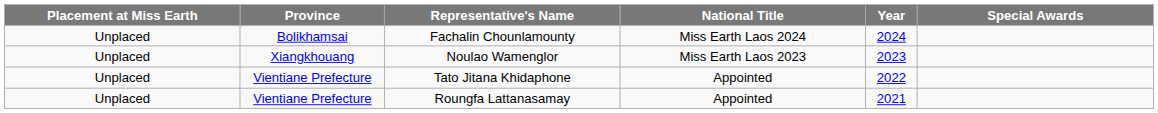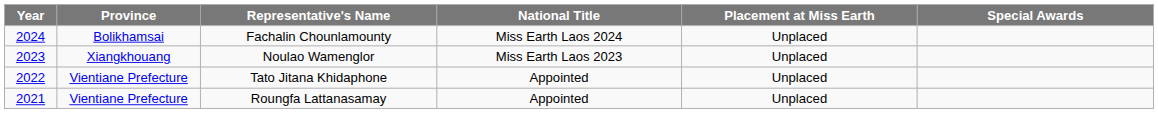 <table class="wikitable " style="font-size: 89%; text-align:center">
 <tr>
-<th width="250" style="background-color:#787878;color:#FFFFFF;">Placement at Miss Earth</th>
+<th width="50" style="background-color:#787878;color:#FFFFFF;">Year</th>
 <th width="150" style="background-color:#787878;color:#FFFFFF;">Province</th>
 <th width="250" style="background-color:#787878;color:#FFFFFF;">Representative's Name</th>
 <th width="260" style="background-color:#787878;color:#FFFFFF;">National Title</th>
-<th width="50" style="background-color:#787878;color:#FFFFFF;">Year</th>
+<th width="250" style="background-color:#787878;color:#FFFFFF;">Placement at Miss Earth</th>
 <th width="250" style="background-color:#787878;color:#FFFFFF;">Special Awards</th>
 </tr>
 <tr>
-<td>Unplaced</td>
+<td><a href='#'>2024</a></td>
 <td><a href='#'>Bolikhamsai</a></td>
 <td>Fachalin Chounlamounty</td>
 <td>Miss Earth Laos 2024</td>
-<td><a href='#'>2024</a></td>
+<td>Unplaced</td>
 <td></td>
 </tr>
 <tr>
-<td>Unplaced</td>
+<td><a href='#'>2023</a></td>
 <td><a href='#'>Xiangkhouang</a></td>
 <td>Noulao Wamenglor</td>
 <td>Miss Earth Laos 2023</td>
-<td><a href='#'>2023</a></td>
+<td>Unplaced</td>
 <td></td>
 </tr>
 <tr>
-<td>Unplaced</td>
+<td><a href='#'>2022</a></td>
 <td><a href='#'>Vientiane Prefecture</a></td>
 <td>Tato Jitana Khidaphone</td>
 <td>Appointed</td>
-<td><a href='#'>2022</a></td>
+<td>Unplaced</td>
 <td></td>
 </tr>
 <tr>
-<td>Unplaced</td>
+<td><a href='#'>2021</a></td>
 <td><a href='#'>Vientiane Prefecture</a></td>
 <td>Roungfa Lattanasamay</td>
 <td>Appointed</td>
-<td><a href='#'>2021</a></td>
+<td>Unplaced</td>
 <td></td>
 </tr>
 </table>
